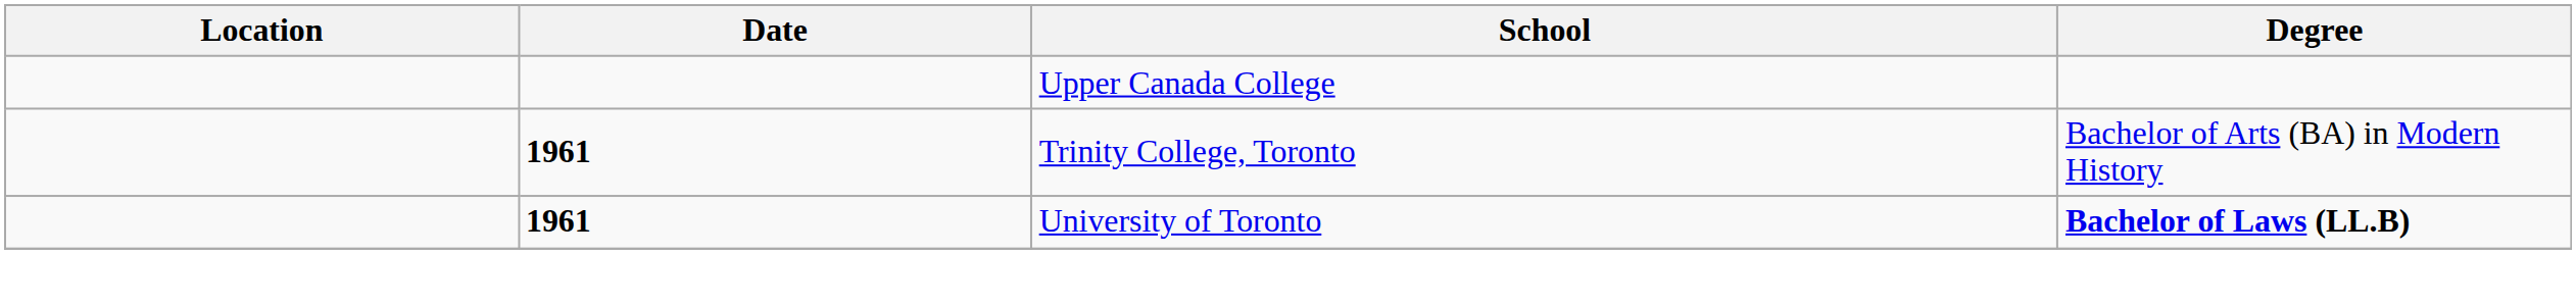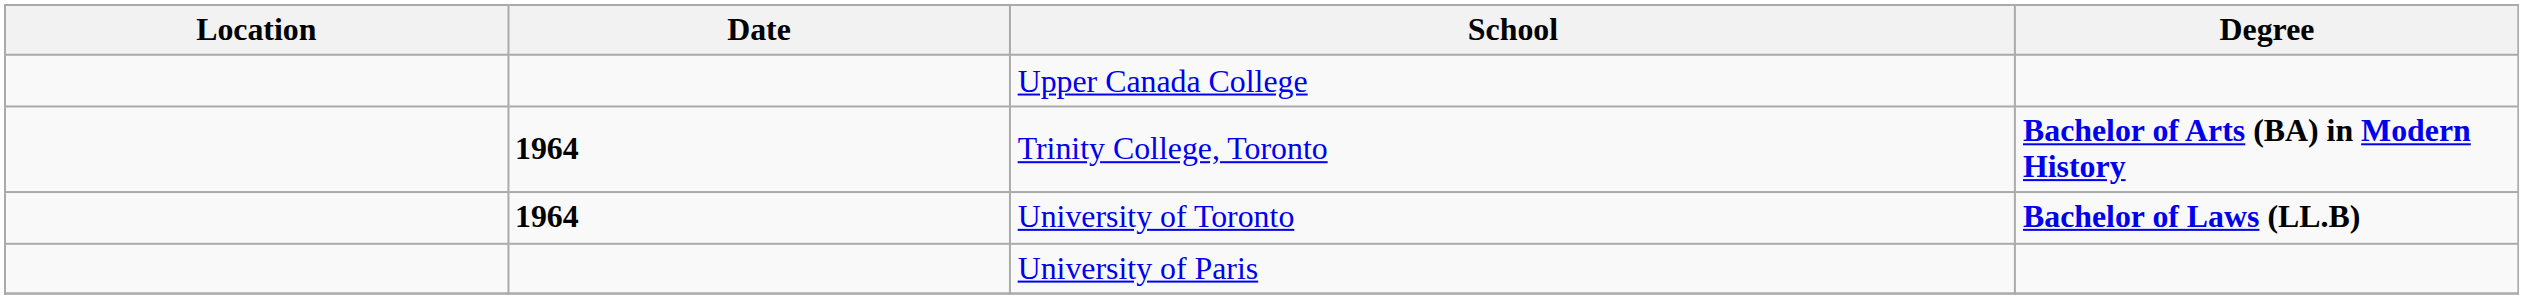 <table class="wikitable" style="width:100%;">
 <tr>
 <th style="width:20%;">Location</th>
 <th style="width:20%;">Date</th>
 <th style="width:40%;">School</th>
 <th style="width:20%;">Degree</th>
 </tr>
 <tr>
 <td></td>
 <td></td>
 <td><a href='#'>Upper Canada College</a></td>
 <td></td>
 </tr>
 <tr>
 <td></td>
-<td><strong>1961</strong></td>
+<td><strong>1964</strong></td>
 <td><a href='#'>Trinity College, Toronto</a></td>
-<td><a href='#'>Bachelor of Arts</a> (BA) in <a href='#'>Modern History</a></td>
+<td><strong><a href='#'>Bachelor of Arts</a> (BA) in <a href='#'>Modern History</a></strong></td>
 </tr>
 <tr>
 <td></td>
-<td><strong>1961</strong></td>
+<td><strong>1964</strong></td>
 <td><a href='#'>University of Toronto</a></td>
 <td><strong><a href='#'>Bachelor of Laws</a> (LL.B)</strong></td>
 </tr>
 <tr>
+<td></td>
+<td></td>
+<td><a href='#'>University of Paris</a></td>
+<td></td>
+</tr>
+<tr>
 </tr>
 </table>
